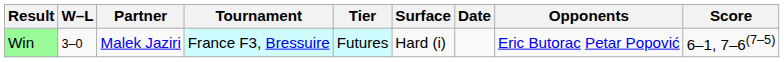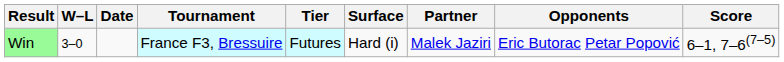 <table class="sortable wikitable">
 <tr>
 <th>Result</th>
 <th class="unsortable">W–L</th>
-<th>Partner</th>
+<th>Date</th>
 <th>Tournament</th>
 <th>Tier</th>
 <th>Surface</th>
-<th>Date</th>
+<th>Partner</th>
 <th>Opponents</th>
 <th class="unsortable">Score</th>
 </tr>
 <tr>
 <td bgcolor="98FB98">Win</td>
 <td><small>3–0</small></td>
-<td> <a href='#'>Malek Jaziri</a></td>
+<td></td>
 <td style="background:#cffcff;">France F3, <a href='#'>Bressuire</a></td>
 <td style="background:#cffcff;">Futures</td>
 <td>Hard (i)</td>
-<td></td>
+<td> <a href='#'>Malek Jaziri</a></td>
 <td> <a href='#'>Eric Butorac</a> <a href='#'>Petar Popović</a></td>
 <td>6–1, 7–6<sup>(7–5)</sup></td>
 </tr>
 </table>
